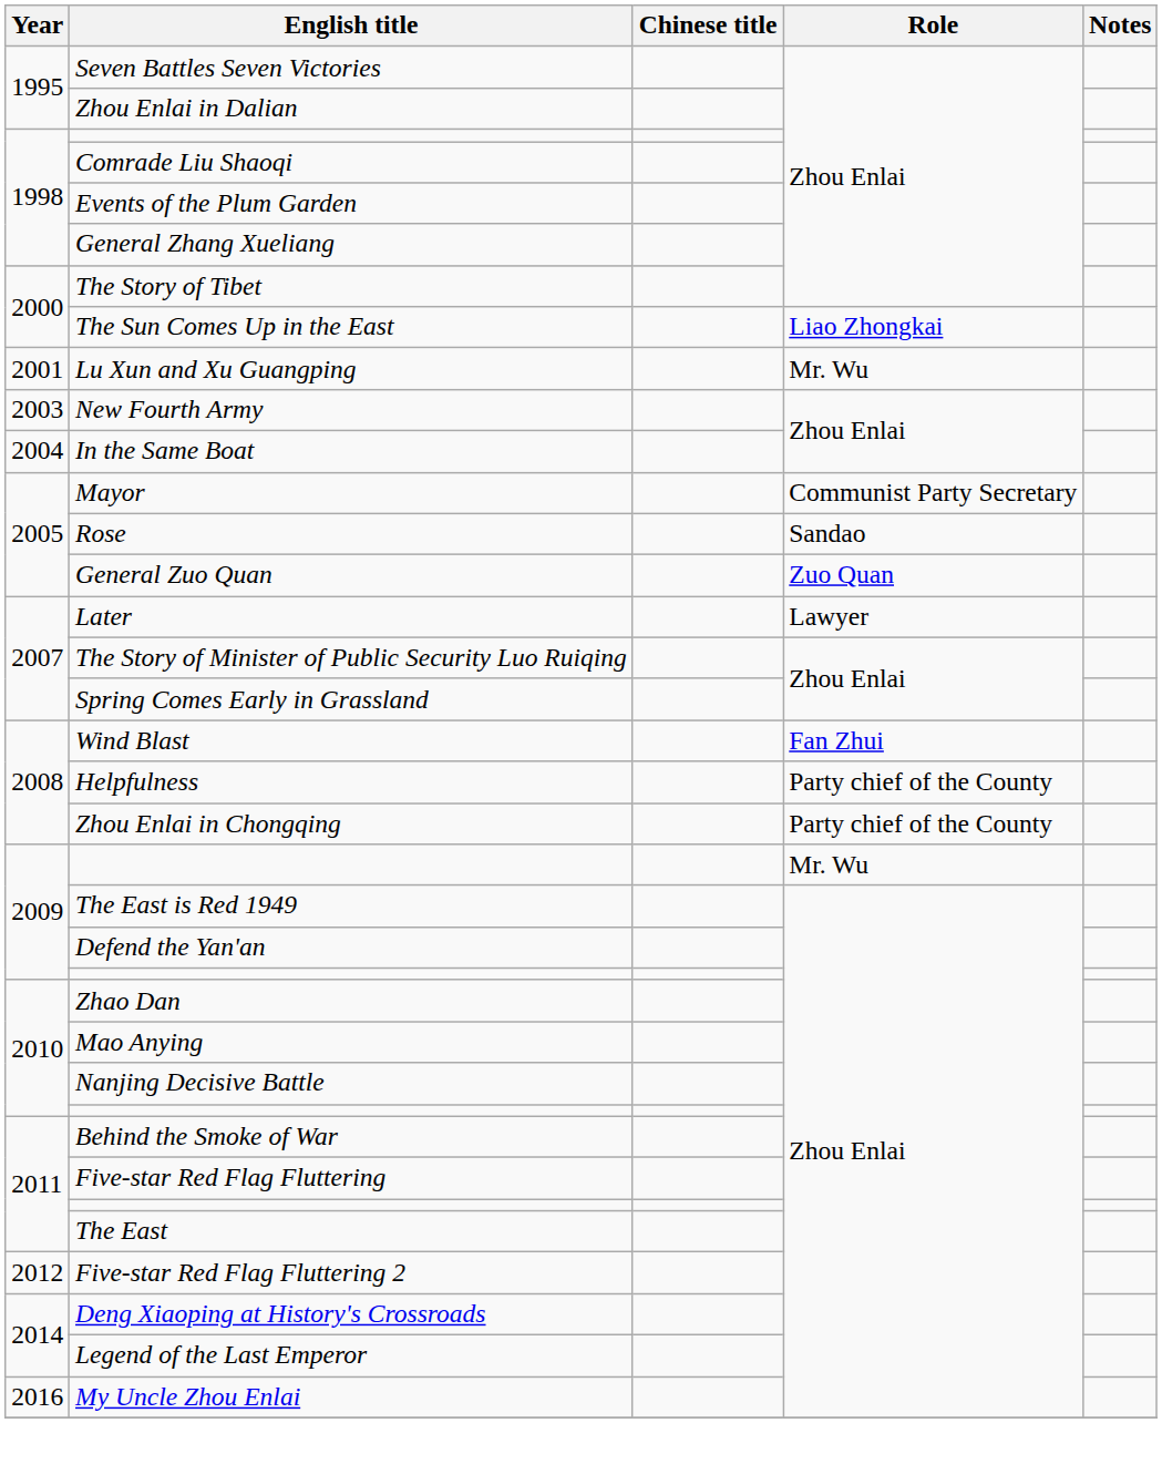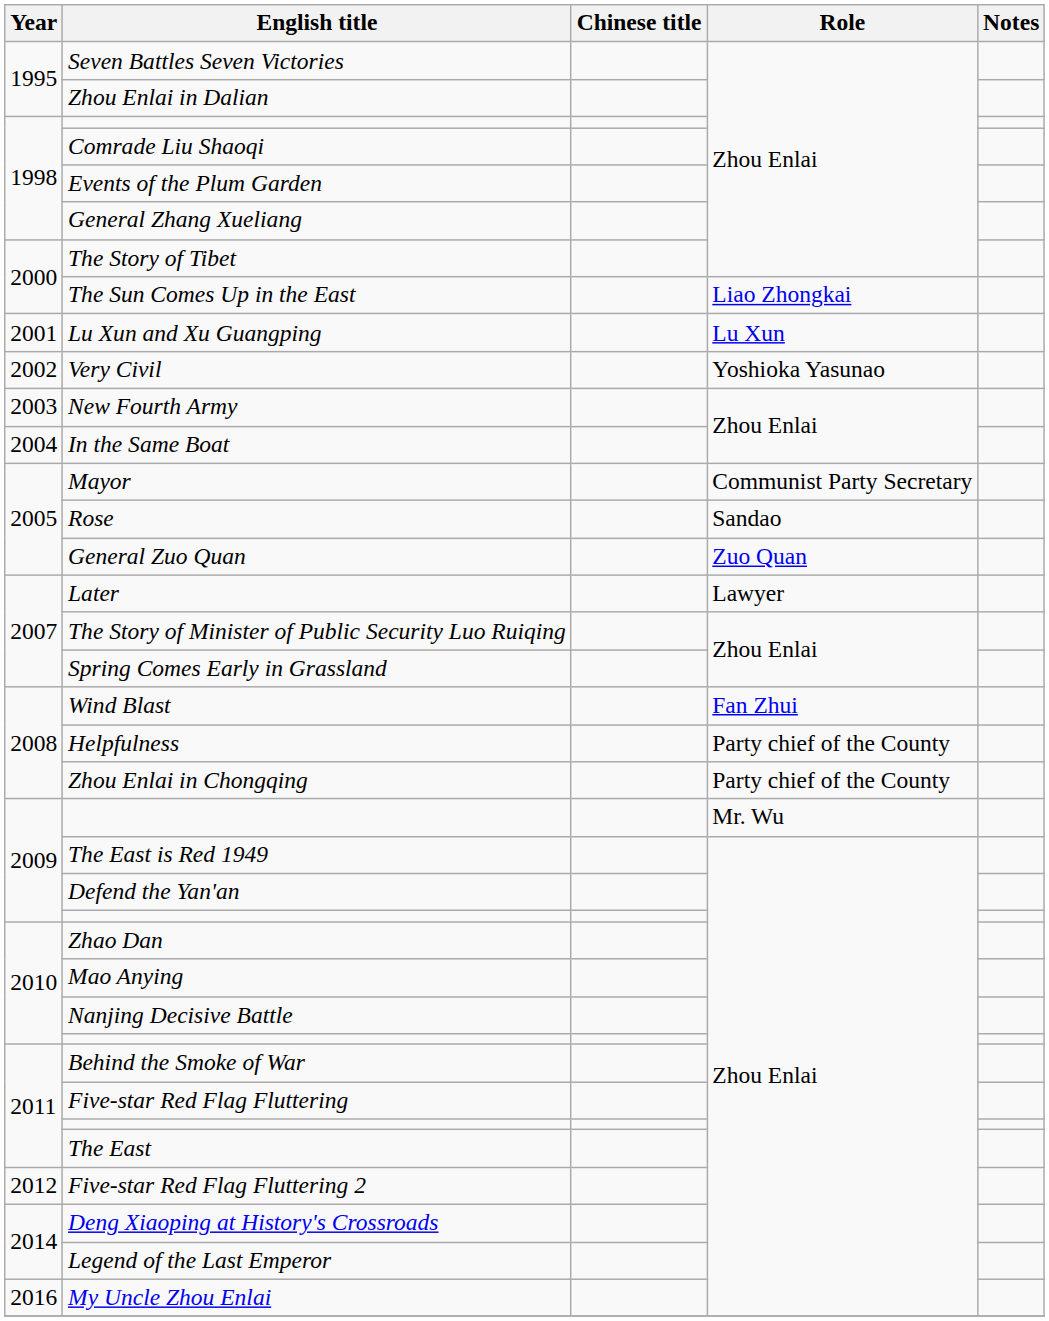 <table class="wikitable">
 <tr>
 <th>Year</th>
 <th>English title</th>
 <th>Chinese title</th>
 <th>Role</th>
 <th>Notes</th>
 </tr>
 <tr>
 <td rowspan=2>1995</td>
 <td><em>Seven Battles Seven Victories</em></td>
 <td></td>
 <td rowspan=7>Zhou Enlai</td>
 <td></td>
 </tr>
 <tr>
 <td><em>Zhou Enlai in Dalian</em></td>
 <td></td>
 <td></td>
 </tr>
 <tr>
 <td rowspan=4>1998</td>
 <td></td>
 <td></td>
 <td></td>
 </tr>
 <tr>
 <td><em>Comrade Liu Shaoqi</em></td>
 <td></td>
 <td></td>
 </tr>
 <tr>
 <td><em>Events of the Plum Garden</em></td>
 <td></td>
 <td></td>
 </tr>
 <tr>
 <td><em>General Zhang Xueliang</em></td>
 <td></td>
 <td></td>
 </tr>
 <tr>
 <td rowspan=2>2000</td>
 <td><em>The Story of Tibet</em></td>
 <td></td>
 <td></td>
 </tr>
 <tr>
 <td><em>The Sun Comes Up in the East</em></td>
 <td></td>
 <td><a href='#'>Liao Zhongkai</a></td>
 <td></td>
 </tr>
 <tr>
 <td>2001</td>
 <td><em>Lu Xun and Xu Guangping</em></td>
 <td></td>
-<td>Mr. Wu</td>
+<td><a href='#'>Lu Xun</a></td>
+<td></td>
+</tr>
+<tr>
+<td>2002</td>
+<td><em>Very Civil</em></td>
+<td></td>
+<td>Yoshioka Yasunao</td>
 <td></td>
 </tr>
 <tr>
 <td>2003</td>
 <td><em>New Fourth Army</em></td>
 <td></td>
 <td rowspan=2>Zhou Enlai</td>
 <td></td>
 </tr>
 <tr>
 <td>2004</td>
 <td><em>In the Same Boat</em></td>
 <td></td>
 <td></td>
 </tr>
 <tr>
 <td rowspan=3>2005</td>
 <td><em>Mayor</em></td>
 <td></td>
 <td>Communist Party Secretary</td>
 <td></td>
 </tr>
 <tr>
 <td><em>Rose</em></td>
 <td></td>
 <td>Sandao</td>
 <td></td>
 </tr>
 <tr>
 <td><em>General Zuo Quan</em></td>
 <td></td>
 <td><a href='#'>Zuo Quan</a></td>
 <td></td>
 </tr>
 <tr>
 <td rowspan=3>2007</td>
 <td><em>Later</em></td>
 <td></td>
 <td>Lawyer</td>
 <td></td>
 </tr>
 <tr>
 <td><em>The Story of Minister of Public Security Luo Ruiqing</em></td>
 <td></td>
 <td rowspan=2>Zhou Enlai</td>
 <td></td>
 </tr>
 <tr>
 <td><em>Spring Comes Early in Grassland</em></td>
 <td></td>
 <td></td>
 </tr>
 <tr>
 <td rowspan=3>2008</td>
 <td><em>Wind Blast</em></td>
 <td></td>
 <td><a href='#'>Fan Zhui</a></td>
 <td></td>
 </tr>
 <tr>
 <td><em>Helpfulness</em></td>
 <td></td>
 <td>Party chief of the County</td>
 <td></td>
 </tr>
 <tr>
 <td><em>Zhou Enlai in Chongqing</em></td>
 <td></td>
 <td>Party chief of the County</td>
 <td></td>
 </tr>
 <tr>
 <td rowspan=4>2009</td>
 <td></td>
 <td></td>
 <td>Mr. Wu</td>
 <td></td>
 </tr>
 <tr>
 <td><em>The East is Red 1949</em></td>
 <td></td>
 <td rowspan=15>Zhou Enlai</td>
 <td></td>
 </tr>
 <tr>
 <td><em>Defend the Yan'an</em></td>
 <td></td>
 <td></td>
 </tr>
 <tr>
 <td></td>
 <td></td>
 <td></td>
 </tr>
 <tr>
 <td rowspan=4>2010</td>
 <td><em>Zhao Dan</em></td>
 <td></td>
 <td></td>
 </tr>
 <tr>
 <td><em>Mao Anying</em></td>
 <td></td>
 <td></td>
 </tr>
 <tr>
 <td><em>Nanjing Decisive Battle</em></td>
 <td></td>
 <td></td>
 </tr>
 <tr>
 <td></td>
 <td></td>
 <td></td>
 </tr>
 <tr>
 <td rowspan=4>2011</td>
 <td><em>Behind the Smoke of War</em></td>
 <td></td>
 <td></td>
 </tr>
 <tr>
 <td><em>Five-star Red Flag Fluttering</em></td>
 <td></td>
 <td></td>
 </tr>
 <tr>
 <td></td>
 <td></td>
 <td></td>
 </tr>
 <tr>
 <td><em>The East</em></td>
 <td></td>
 <td></td>
 </tr>
 <tr>
 <td>2012</td>
 <td><em>Five-star Red Flag Fluttering 2</em></td>
 <td></td>
 <td></td>
 </tr>
 <tr>
 <td rowspan=2>2014</td>
 <td><em><a href='#'>Deng Xiaoping at History's Crossroads</a></em></td>
 <td></td>
 <td></td>
 </tr>
 <tr>
 <td><em>Legend of the Last Emperor</em></td>
 <td></td>
 <td></td>
 </tr>
 <tr>
 <td>2016</td>
 <td><em><a href='#'>My Uncle Zhou Enlai</a></em></td>
 <td></td>
 <td></td>
 </tr>
 <tr>
 </tr>
 </table>
